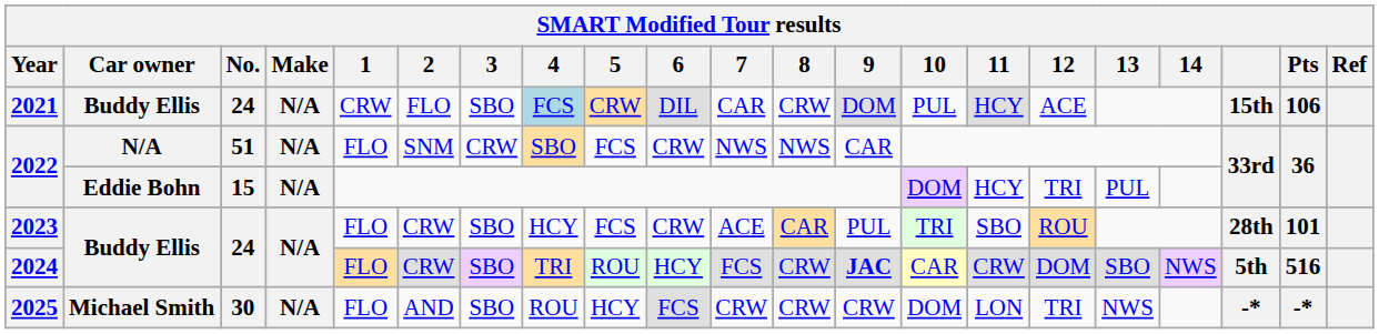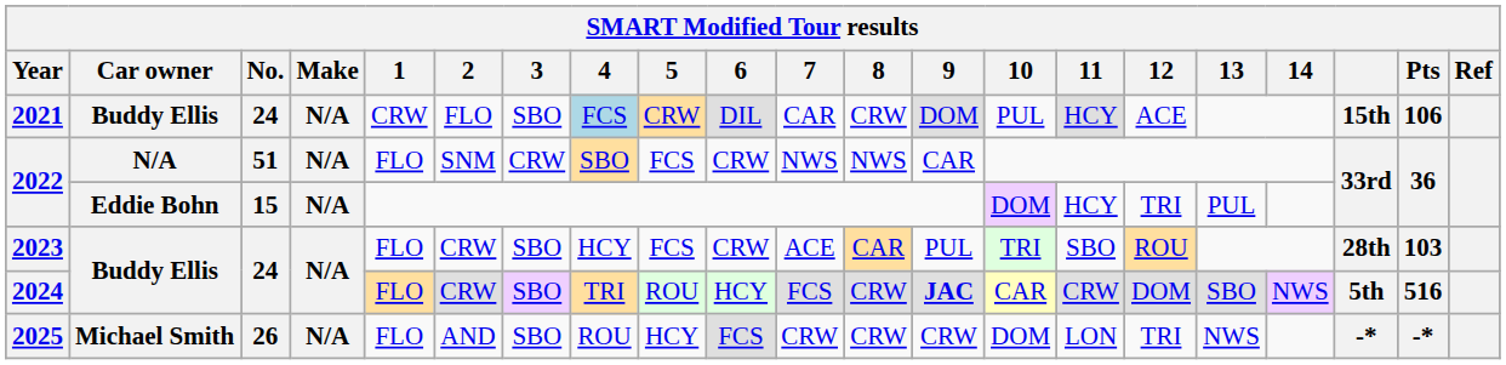 <table class="wikitable" style="text-align:center; font-size:75%">
 <tr>
 <th colspan=38><a href='#'>SMART Modified Tour</a> results</th>
 </tr>
 <tr>
 <th>Year</th>
 <th>Car owner</th>
 <th>No.</th>
 <th>Make</th>
 <th>1</th>
 <th>2</th>
 <th>3</th>
 <th>4</th>
 <th>5</th>
 <th>6</th>
 <th>7</th>
 <th>8</th>
 <th>9</th>
 <th>10</th>
 <th>11</th>
 <th>12</th>
 <th>13</th>
 <th>14</th>
 <th></th>
 <th>Pts</th>
 <th>Ref</th>
 </tr>
 <tr>
 <th><a href='#'>2021</a></th>
 <th>Buddy Ellis</th>
 <th>24</th>
 <th>N/A</th>
 <td><a href='#'>CRW</a></td>
 <td><a href='#'>FLO</a></td>
 <td><a href='#'>SBO</a></td>
 <td style="background: lightblue;"><a href='#'>FCS</a></td>
 <td style="background:#FFDF9F;"><a href='#'>CRW</a><br></td>
 <td style="background:#DFDFDF;"><a href='#'>DIL</a><br></td>
 <td><a href='#'>CAR</a></td>
 <td><a href='#'>CRW</a></td>
 <td style="background:#DFDFDF;"><a href='#'>DOM</a><br></td>
 <td><a href='#'>PUL</a></td>
 <td style="background:#DFDFDF;"><a href='#'>HCY</a><br></td>
 <td><a href='#'>ACE</a></td>
 <td colspan=2></td>
 <th>15th</th>
 <th>106</th>
 <th></th>
 </tr>
 <tr>
 <th rowspan=2><a href='#'>2022</a></th>
 <th>N/A</th>
 <th>51</th>
 <th>N/A</th>
 <td><a href='#'>FLO</a></td>
 <td><a href='#'>SNM</a></td>
 <td><a href='#'>CRW</a></td>
 <td style="background:#FFDF9F;"><a href='#'>SBO</a><br></td>
 <td><a href='#'>FCS</a></td>
 <td><a href='#'>CRW</a></td>
 <td><a href='#'>NWS</a></td>
 <td><a href='#'>NWS</a></td>
 <td><a href='#'>CAR</a></td>
 <td colspan=5></td>
 <th rowspan=2>33rd</th>
 <th rowspan=2>36</th>
 <th rowspan=2></th>
 </tr>
 <tr>
 <th>Eddie Bohn</th>
 <th>15</th>
 <th>N/A</th>
 <td colspan=9></td>
 <td style="background:#EFCFFF;"><a href='#'>DOM</a><br></td>
 <td><a href='#'>HCY</a></td>
 <td><a href='#'>TRI</a></td>
 <td><a href='#'>PUL</a></td>
 <td></td>
 </tr>
 <tr>
 <th><a href='#'>2023</a></th>
 <th rowspan=2>Buddy Ellis</th>
 <th rowspan=2>24</th>
 <th rowspan=2>N/A</th>
 <td><a href='#'>FLO</a></td>
 <td><a href='#'>CRW</a></td>
 <td><a href='#'>SBO</a></td>
 <td><a href='#'>HCY</a></td>
 <td><a href='#'>FCS</a></td>
 <td><a href='#'>CRW</a></td>
 <td><a href='#'>ACE</a></td>
 <td style="background:#FFDF9F;"><a href='#'>CAR</a><br></td>
 <td><a href='#'>PUL</a></td>
 <td style="background:#DFFFDF;"><a href='#'>TRI</a><br></td>
 <td><a href='#'>SBO</a></td>
 <td style="background:#FFDF9F;"><a href='#'>ROU</a><br></td>
 <td colspan=2></td>
 <th>28th</th>
-<th>101</th>
+<th>103</th>
 <th></th>
 </tr>
 <tr>
 <th><a href='#'>2024</a></th>
 <td style="background:#FFDF9F;"><a href='#'>FLO</a><br></td>
 <td style="background:#DFDFDF;"><a href='#'>CRW</a><br></td>
 <td style="background:#EFCFFF;"><a href='#'>SBO</a><br></td>
 <td style="background:#FFDF9F;"><a href='#'>TRI</a><br></td>
 <td style="background:#DFFFDF;"><a href='#'>ROU</a><br></td>
 <td style="background:#DFFFDF;"><a href='#'>HCY</a><br></td>
 <td style="background:#DFDFDF;"><a href='#'>FCS</a><br></td>
 <td style="background:#DFDFDF;"><a href='#'>CRW</a><br></td>
 <td style="background:#DFDFDF;"><strong><a href='#'>JAC</a></strong><br></td>
 <td style="background:#FFFFBF;"><a href='#'>CAR</a><br></td>
 <td style="background:#DFDFDF;"><a href='#'>CRW</a><br></td>
 <td style="background:#DFDFDF;"><a href='#'>DOM</a><br></td>
 <td style="background:#DFDFDF;"><a href='#'>SBO</a><br></td>
 <td style="background:#EFCFFF;"><a href='#'>NWS</a><br></td>
 <th>5th</th>
 <th>516</th>
 <th></th>
 </tr>
 <tr>
 <th><a href='#'>2025</a></th>
 <th>Michael Smith</th>
-<th>30</th>
+<th>26</th>
 <th>N/A</th>
 <td><a href='#'>FLO</a></td>
 <td><a href='#'>AND</a></td>
 <td><a href='#'>SBO</a></td>
 <td><a href='#'>ROU</a></td>
 <td><a href='#'>HCY</a></td>
 <td style="background:#DFDFDF;"><a href='#'>FCS</a><br></td>
 <td><a href='#'>CRW</a></td>
 <td><a href='#'>CRW</a></td>
 <td><a href='#'>CRW</a></td>
 <td><a href='#'>DOM</a></td>
 <td><a href='#'>LON</a></td>
 <td><a href='#'>TRI</a></td>
 <td><a href='#'>NWS</a></td>
 <td></td>
 <th>-*</th>
 <th>-*</th>
 <th></th>
 </tr>
 </table>
